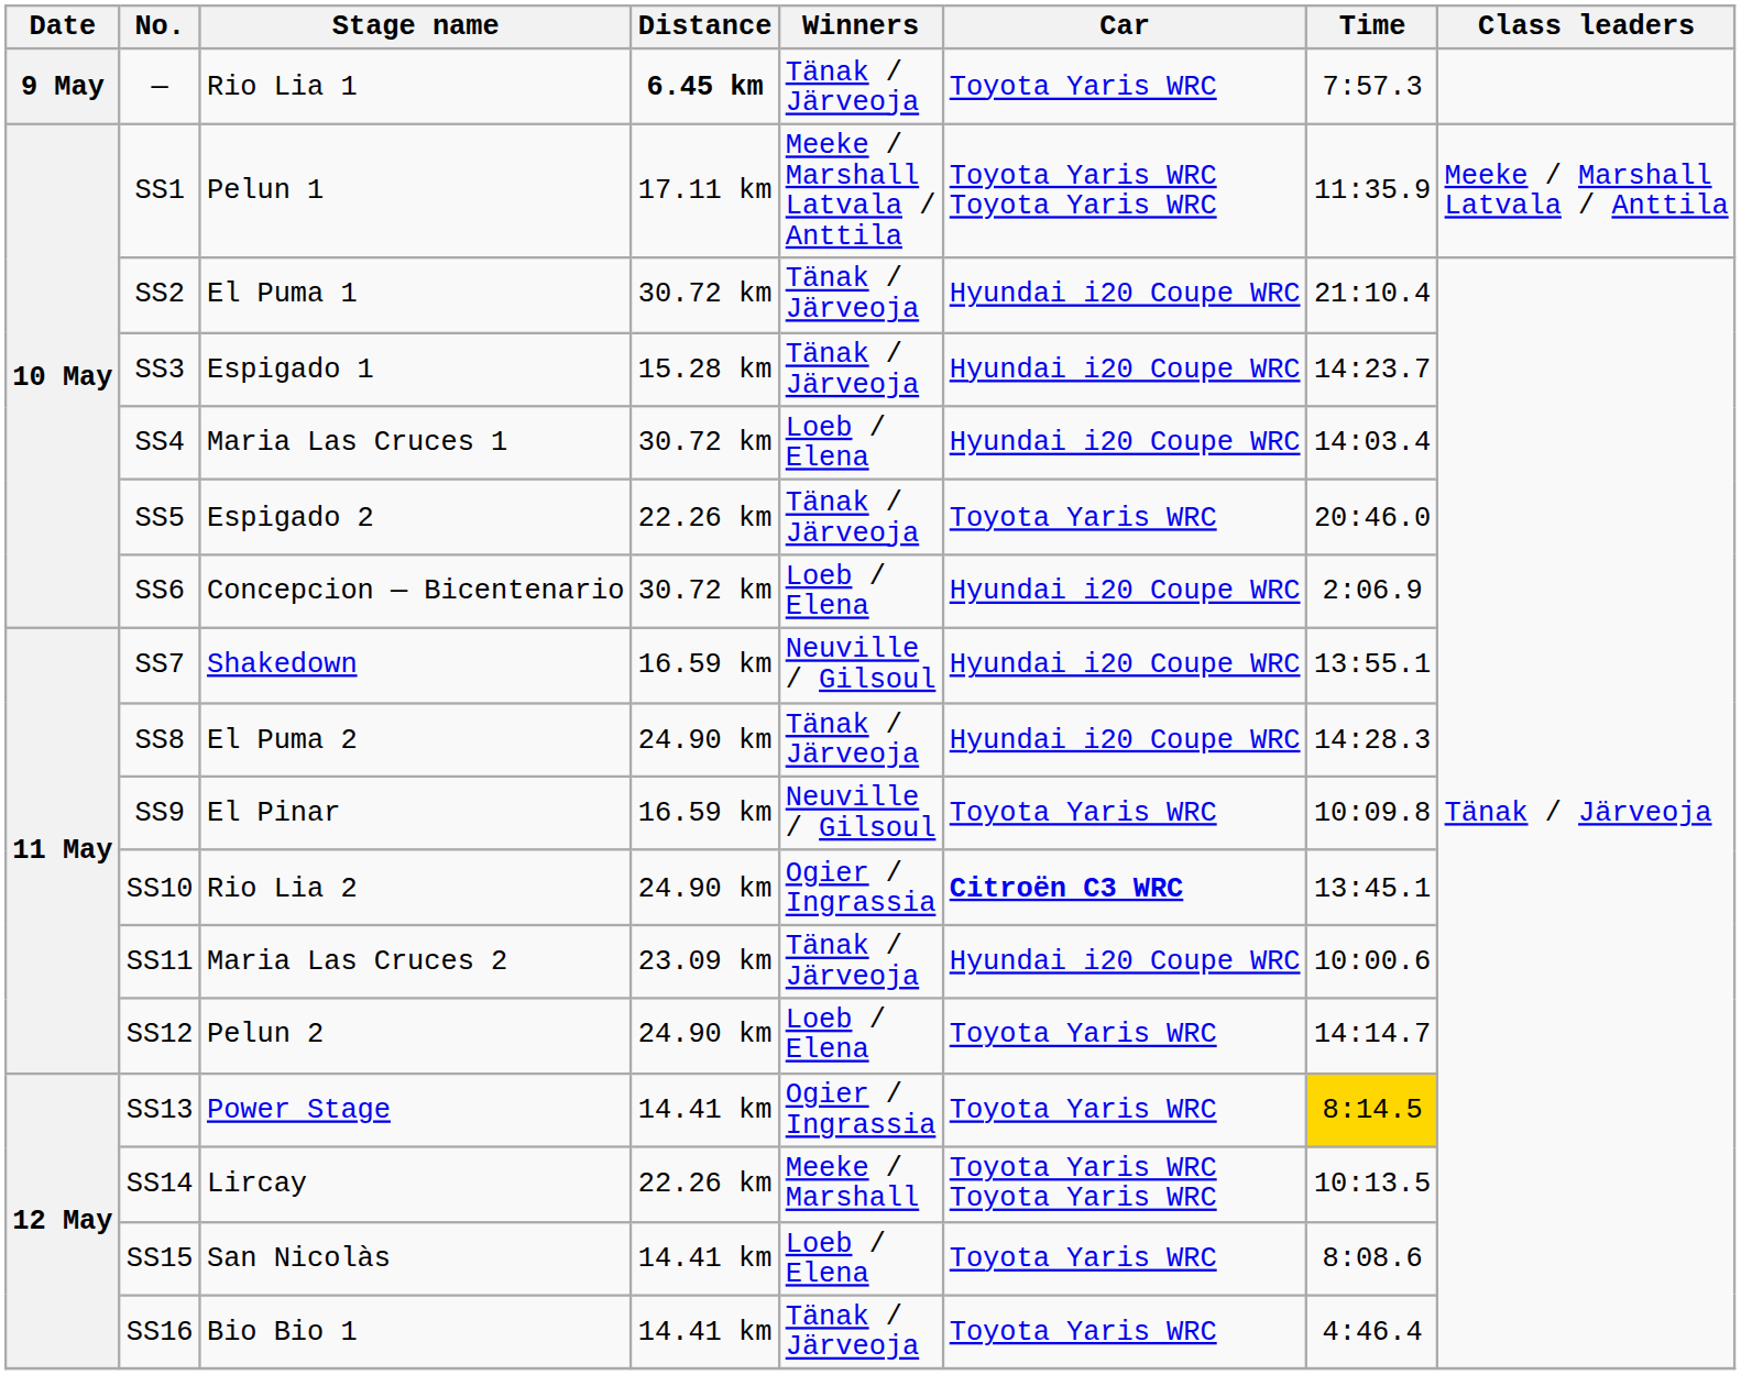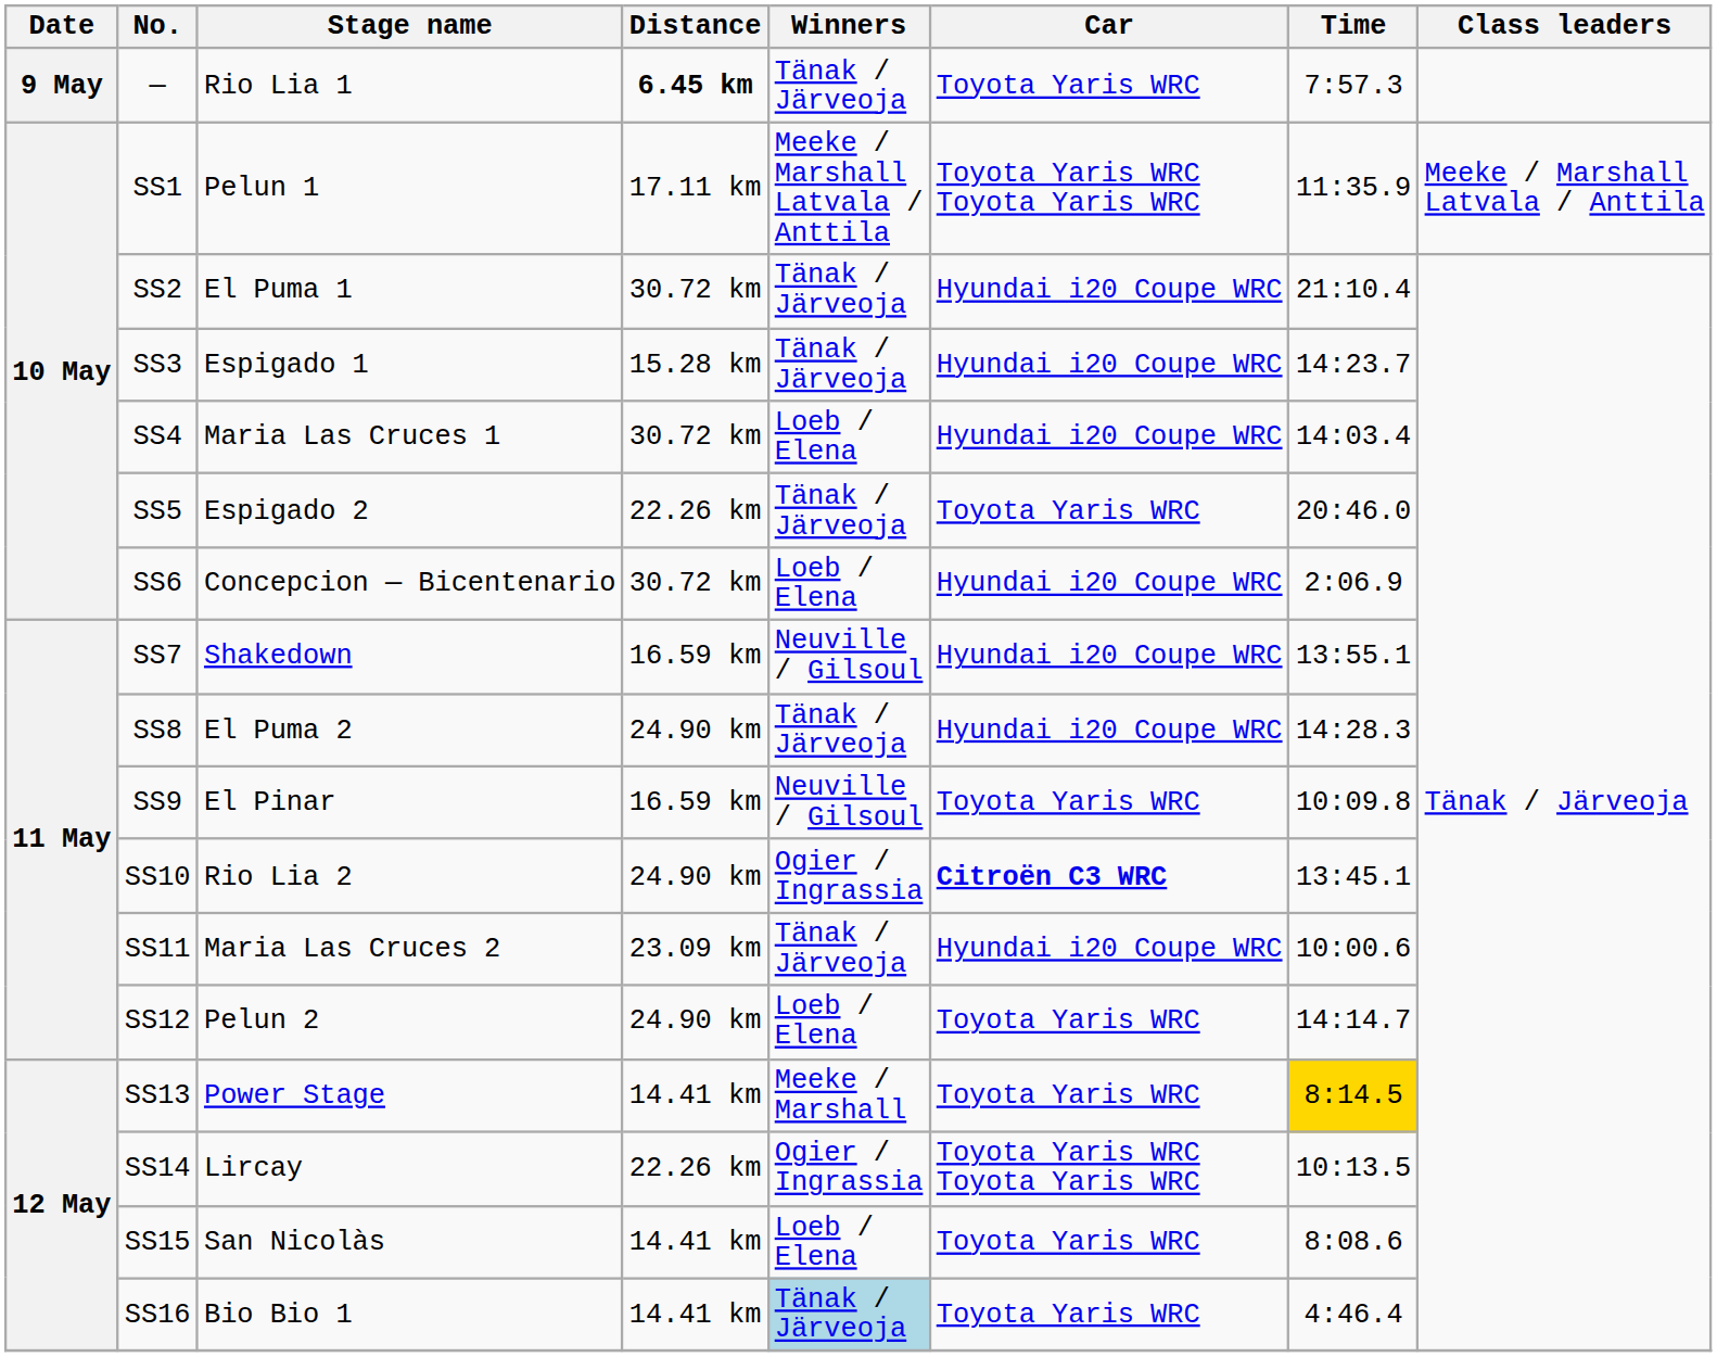 <table class="wikitable" style="font-size: 85%;">
 <tr>
 <th>Date</th>
 <th>No.</th>
 <th>Stage name</th>
 <th>Distance</th>
 <th>Winners</th>
 <th>Car</th>
 <th>Time</th>
 <th nowrap>Class leaders</th>
 </tr>
 <tr>
 <th>9 May</th>
 <td align="center">—</td>
 <td>Rio Lia 1</td>
 <td align="center"><strong>6.45 km</strong></td>
 <td><a href='#'>Tänak</a> / <a href='#'>Järveoja</a></td>
 <td><a href='#'>Toyota Yaris WRC</a></td>
 <td align="center">7:57.3</td>
 <td></td>
 </tr>
 <tr>
 <th rowspan="6" nowrap>10 May</th>
 <td align="center">SS1</td>
 <td>Pelun 1</td>
 <td align="center">17.11 km</td>
 <td><a href='#'>Meeke</a> / <a href='#'>Marshall</a><br><a href='#'>Latvala</a> / <a href='#'>Anttila</a></td>
 <td><a href='#'>Toyota Yaris WRC</a><br><a href='#'>Toyota Yaris WRC</a></td>
 <td align="center">11:35.9</td>
 <td nowrap><a href='#'>Meeke</a> / <a href='#'>Marshall</a><br><a href='#'>Latvala</a> / <a href='#'>Anttila</a></td>
 </tr>
 <tr>
 <td align="center">SS2</td>
 <td>El Puma 1</td>
 <td align="center">30.72 km</td>
 <td><a href='#'>Tänak</a> / <a href='#'>Järveoja</a></td>
 <td><a href='#'>Hyundai i20 Coupe WRC</a></td>
 <td align="center">21:10.4</td>
 <td rowspan="15" nowrap><a href='#'>Tänak</a> / <a href='#'>Järveoja</a></td>
 </tr>
 <tr>
 <td align="center">SS3</td>
 <td>Espigado 1</td>
 <td align="center">15.28 km</td>
 <td><a href='#'>Tänak</a> / <a href='#'>Järveoja</a></td>
 <td><a href='#'>Hyundai i20 Coupe WRC</a></td>
 <td align="center">14:23.7</td>
 </tr>
 <tr>
 <td align="center">SS4</td>
 <td>Maria Las Cruces 1</td>
 <td align="center">30.72 km</td>
 <td><a href='#'>Loeb</a> / <a href='#'>Elena</a></td>
 <td><a href='#'>Hyundai i20 Coupe WRC</a></td>
 <td align="center">14:03.4</td>
 </tr>
 <tr>
 <td align="center">SS5</td>
 <td>Espigado 2</td>
 <td align="center">22.26 km</td>
 <td><a href='#'>Tänak</a> / <a href='#'>Järveoja</a></td>
 <td><a href='#'>Toyota Yaris WRC</a></td>
 <td align="center">20:46.0</td>
 </tr>
 <tr>
 <td align="center">SS6</td>
 <td nowrap>Concepcion — Bicentenario</td>
 <td align="center">30.72 km</td>
 <td><a href='#'>Loeb</a> / <a href='#'>Elena</a></td>
 <td><a href='#'>Hyundai i20 Coupe WRC</a></td>
 <td align="center">2:06.9</td>
 </tr>
 <tr>
 <th rowspan="6">11 May</th>
 <td align="center">SS7</td>
 <td><a href='#'>Shakedown</a></td>
 <td align="center">16.59 km</td>
 <td><a href='#'>Neuville</a> / <a href='#'>Gilsoul</a></td>
 <td><a href='#'>Hyundai i20 Coupe WRC</a></td>
 <td align="center">13:55.1</td>
 </tr>
 <tr>
 <td align="center">SS8</td>
 <td>El Puma 2</td>
 <td align="center">24.90 km</td>
 <td><a href='#'>Tänak</a> / <a href='#'>Järveoja</a></td>
 <td><a href='#'>Hyundai i20 Coupe WRC</a></td>
 <td align="center">14:28.3</td>
 </tr>
 <tr>
 <td align="center">SS9</td>
 <td>El Pinar</td>
 <td align="center">16.59 km</td>
 <td><a href='#'>Neuville</a> / <a href='#'>Gilsoul</a></td>
 <td><a href='#'>Toyota Yaris WRC</a></td>
 <td align="center">10:09.8</td>
 </tr>
 <tr>
 <td align="center">SS10</td>
 <td>Rio Lia 2</td>
 <td align="center">24.90 km</td>
 <td><a href='#'>Ogier</a> / <a href='#'>Ingrassia</a></td>
 <td><strong><a href='#'>Citroën C3 WRC</a></strong></td>
 <td align="center">13:45.1</td>
 </tr>
 <tr>
 <td align="center">SS11</td>
 <td>Maria Las Cruces 2</td>
 <td align="center">23.09 km</td>
 <td><a href='#'>Tänak</a> / <a href='#'>Järveoja</a></td>
 <td nowrap><a href='#'>Hyundai i20 Coupe WRC</a></td>
 <td align="center">10:00.6</td>
 </tr>
 <tr>
 <td align="center">SS12</td>
 <td>Pelun 2</td>
 <td align="center">24.90 km</td>
 <td><a href='#'>Loeb</a> / <a href='#'>Elena</a></td>
 <td><a href='#'>Toyota Yaris WRC</a></td>
 <td align="center">14:14.7</td>
 </tr>
 <tr>
 <th rowspan="4">12 May</th>
 <td align="center">SS13</td>
 <td><a href='#'>Power Stage</a></td>
 <td align="center">14.41 km</td>
-<td><a href='#'>Ogier</a> / <a href='#'>Ingrassia</a></td>
+<td><a href='#'>Meeke</a> / <a href='#'>Marshall</a></td>
 <td><a href='#'>Toyota Yaris WRC</a></td>
 <td align="center" style="background: gold;">8:14.5</td>
 </tr>
 <tr>
 <td align="center">SS14</td>
 <td>Lircay</td>
 <td align="center">22.26 km</td>
-<td><a href='#'>Meeke</a> / <a href='#'>Marshall</a></td>
+<td><a href='#'>Ogier</a> / <a href='#'>Ingrassia</a></td>
 <td><a href='#'>Toyota Yaris WRC</a><br><a href='#'>Toyota Yaris WRC</a></td>
 <td align="center">10:13.5</td>
 </tr>
 <tr>
 <td align="center">SS15</td>
 <td>San Nicolàs</td>
 <td align="center">14.41 km</td>
 <td><a href='#'>Loeb</a> / <a href='#'>Elena</a></td>
 <td><a href='#'>Toyota Yaris WRC</a></td>
 <td align="center">8:08.6</td>
 </tr>
 <tr>
 <td align="center">SS16</td>
 <td>Bio Bio 1</td>
 <td align="center">14.41 km</td>
-<td><a href='#'>Tänak</a> / <a href='#'>Järveoja</a></td>
+<td style="background: lightblue;"><a href='#'>Tänak</a> / <a href='#'>Järveoja</a></td>
 <td><a href='#'>Toyota Yaris WRC</a></td>
 <td align="center">4:46.4</td>
 </tr>
 <tr>
 </tr>
 </table>
